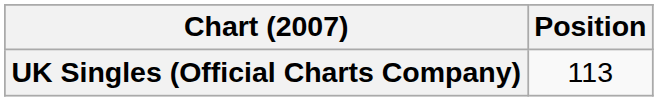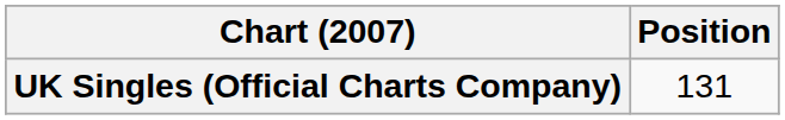 <table class="wikitable plainrowheaders">
 <tr>
 <th>Chart (2007)</th>
 <th>Position</th>
 </tr>
 <tr>
 <th scope="row">UK Singles (Official Charts Company)</th>
-<td align="center">113</td>
+<td align="center">131</td>
 </tr>
 </table>
